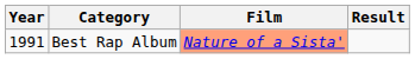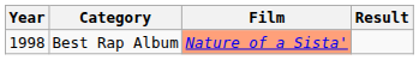 <table class="wikitable">
 <tr>
 <th>Year</th>
 <th>Category</th>
 <th>Film</th>
 <th>Result</th>
 </tr>
 <tr>
-<td>1991 </td>
+<td>1998 </td>
 <td>Best Rap Album</td>
 <td style="background: lightsalmon;"><em><a href='#'>Nature of a Sista'</a></em></td>
 <td></td>
 </tr>
 </table>
